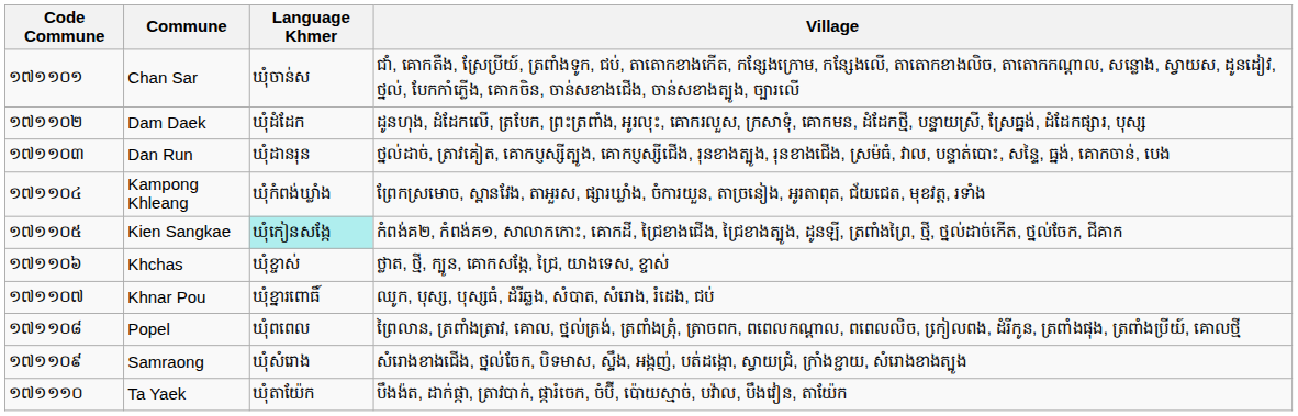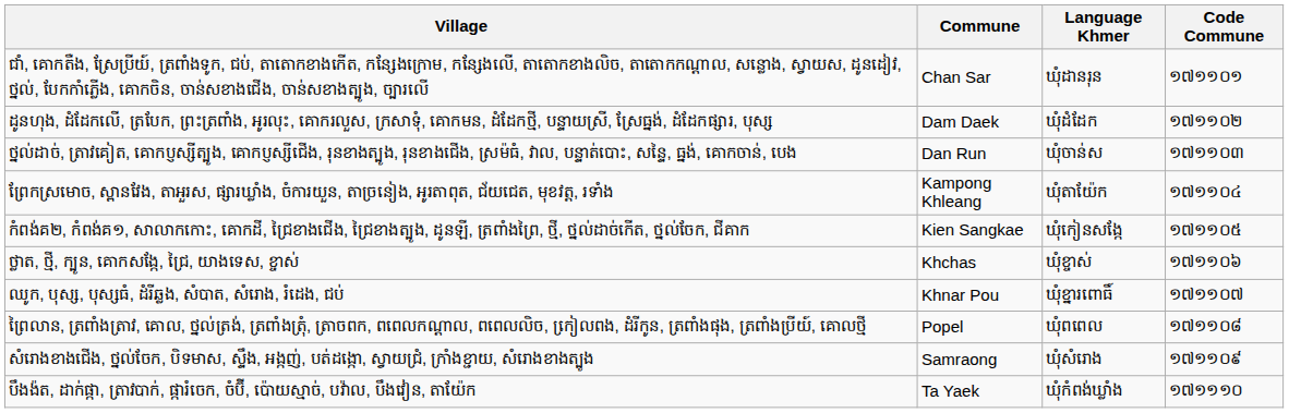 <table class="wikitable">
 <tr>
-<th>Code Commune</th>
+<th>Village</th>
 <th>Commune</th>
 <th>Language Khmer</th>
-<th>Village</th>
+<th>Code Commune</th>
 </tr>
 <tr>
+<td>ជាំ, គោកតឺង, ស្រែប្រីយ៍, ត្រពាំងទូក, ជប់, តាតោកខាងកើត, កនែ្សងក្រោម, កនែ្សងលើ, តាតោកខាងលិច, តាតោកកណ្តាល, សន្លោង, ស្វាយស, ដូនដៀវ, ថ្នល់, បែកកាំភ្លើង, គោកចិន, ចាន់សខាងជើង, ចាន់សខាងត្បូង, ច្បារលើ</td>
+<td>Chan Sar</td>
+<td>ឃុំដានរុន</td>
 <td>១៧១១០១</td>
-<td>Chan Sar</td>
-<td>ឃុំចាន់ស</td>
-<td>ជាំ, គោកតឺង, ស្រែប្រីយ៍, ត្រពាំងទូក, ជប់, តាតោកខាងកើត, កនែ្សងក្រោម, កនែ្សងលើ, តាតោកខាងលិច, តាតោកកណ្តាល, សន្លោង, ស្វាយស, ដូនដៀវ, ថ្នល់, បែកកាំភ្លើង, គោកចិន, ចាន់សខាងជើង, ចាន់សខាងត្បូង, ច្បារលើ</td>
 </tr>
 <tr>
-<td>១៧១១០២</td>
+<td>ដូនហុង, ដំដែកលើ, ត្របែក, ព្រះត្រពាំង, អូរលុះ, គោករលួស, ក្រសាទុំ, គោកមន, ដំដែកថ្មី, បន្ទាយស្រី, ស្រែធ្នង់, ដំដែកផ្សារ, បុស្ស</td>
 <td>Dam Daek</td>
 <td>ឃុំដំដែក</td>
-<td>ដូនហុង, ដំដែកលើ, ត្របែក, ព្រះត្រពាំង, អូរលុះ, គោករលួស, ក្រសាទុំ, គោកមន, ដំដែកថ្មី, បន្ទាយស្រី, ស្រែធ្នង់, ដំដែកផ្សារ, បុស្ស</td>
+<td>១៧១១០២</td>
 </tr>
 <tr>
+<td>ថ្នល់ដាច់, ត្រាវគៀត, គោកប្ញស្សីត្បូង, គោកប្ញស្សីជើង, រុនខាងត្បូង, រុនខាងជើង, ស្រម៉ធំ, វាល, បន្ទាត់បោះ, សនៃ្ទ, ធ្នង់, គោកចាន់, បេង</td>
+<td>Dan Run</td>
+<td>ឃុំចាន់ស</td>
 <td>១៧១១០៣</td>
-<td>Dan Run</td>
-<td>ឃុំដានរុន</td>
-<td>ថ្នល់ដាច់, ត្រាវគៀត, គោកប្ញស្សីត្បូង, គោកប្ញស្សីជើង, រុនខាងត្បូង, រុនខាងជើង, ស្រម៉ធំ, វាល, បន្ទាត់បោះ, សនៃ្ទ, ធ្នង់, គោកចាន់, បេង</td>
 </tr>
 <tr>
+<td>ព្រែកស្រមោច, ស្ពានវែង, តាអួរស, ផ្សារឃ្លាំង, ចំការយួន, តាច្រនៀង, អូរតាពុត, ជ័យជេត, មុខវត្ត, រទាំង</td>
+<td>Kampong Khleang</td>
+<td>ឃុំតាយ៉ែក</td>
 <td>១៧១១០៤</td>
-<td>Kampong Khleang</td>
-<td>ឃុំកំពង់ឃ្លាំង</td>
-<td>ព្រែកស្រមោច, ស្ពានវែង, តាអួរស, ផ្សារឃ្លាំង, ចំការយួន, តាច្រនៀង, អូរតាពុត, ជ័យជេត, មុខវត្ត, រទាំង</td>
 </tr>
 <tr>
+<td>កំពង់គ២, កំពង់គ១, សាលាកកោះ, គោកដី, ជ្រៃខាងជើង, ជ្រៃខាងត្បូង, ដូនឡី, ត្រពាំងព្រៃ, ថ្មី, ថ្នល់ដាច់កើត, ថ្នល់ចែក, ជីគាក</td>
+<td>Kien Sangkae</td>
+<td>ឃុំកៀនសង្កែ</td>
 <td>១៧១១០៥</td>
-<td>Kien Sangkae</td>
-<td style="background: paleturquoise;">ឃុំកៀនសង្កែ</td>
-<td>កំពង់គ២, កំពង់គ១, សាលាកកោះ, គោកដី, ជ្រៃខាងជើង, ជ្រៃខាងត្បូង, ដូនឡី, ត្រពាំងព្រៃ, ថ្មី, ថ្នល់ដាច់កើត, ថ្នល់ចែក, ជីគាក</td>
 </tr>
 <tr>
-<td>១៧១១០៦</td>
+<td>ថ្លាត, ថ្មី, ក្បូន, គោកសងែ្ក, ជ្រៃ, យាងទេស, ខ្ចាស់</td>
 <td>Khchas</td>
 <td>ឃុំខ្ចាស់</td>
-<td>ថ្លាត, ថ្មី, ក្បូន, គោកសងែ្ក, ជ្រៃ, យាងទេស, ខ្ចាស់</td>
+<td>១៧១១០៦</td>
 </tr>
 <tr>
-<td>១៧១១០៧</td>
+<td>ឈូក, បុស្ស, បុស្សធំ, ដំរីឆ្លង, សំបាត, សំរោង, រំដេង, ជប់</td>
 <td>Khnar Pou</td>
 <td>ឃុំខ្នារពោធិ៍</td>
-<td>ឈូក, បុស្ស, បុស្សធំ, ដំរីឆ្លង, សំបាត, សំរោង, រំដេង, ជប់</td>
+<td>១៧១១០៧</td>
 </tr>
 <tr>
-<td>១៧១១០៨</td>
+<td>ព្រៃលាន, ត្រពាំងត្រាវ, គោល, ថ្នល់ត្រង់, ត្រពាំងត្រុំ, ត្រាចពក, ពពេលកណ្តាល, ពពេលលិច, កៀ្រលពង, ដំរីកូន, ត្រពាំងផុង, ត្រពាំងប្រីយ៍, គោលថ្មី</td>
 <td>Popel</td>
 <td>ឃុំពពេល</td>
-<td>ព្រៃលាន, ត្រពាំងត្រាវ, គោល, ថ្នល់ត្រង់, ត្រពាំងត្រុំ, ត្រាចពក, ពពេលកណ្តាល, ពពេលលិច, កៀ្រលពង, ដំរីកូន, ត្រពាំងផុង, ត្រពាំងប្រីយ៍, គោលថ្មី</td>
+<td>១៧១១០៨</td>
 </tr>
 <tr>
-<td>១៧១១០៩</td>
+<td>សំរោងខាងជើង, ថ្នល់ចែក, បិទមាស, ស្ទឹង, អង្កញ់, បត់ដង្កោ, ស្វាយជ្រំ, ក្រាំងខ្ជាយ, សំរោងខាងត្បូង</td>
 <td>Samraong</td>
 <td>ឃុំសំរោង</td>
-<td>សំរោងខាងជើង, ថ្នល់ចែក, បិទមាស, ស្ទឹង, អង្កញ់, បត់ដង្កោ, ស្វាយជ្រំ, ក្រាំងខ្ជាយ, សំរោងខាងត្បូង</td>
+<td>១៧១១០៩</td>
 </tr>
 <tr>
+<td>បឹងង៉ត, ដាក់ផ្កា, ត្រាវបាក់, ផ្ការំចេក, ចំប៊ី, ប៉ោយស្មាច់, បវ៉ាល, បឹងវៀន, តាយ៉ែក</td>
+<td>Ta Yaek</td>
+<td>ឃុំកំពង់ឃ្លាំង</td>
 <td>១៧១១១០</td>
-<td>Ta Yaek</td>
-<td>ឃុំតាយ៉ែក</td>
-<td>បឹងង៉ត, ដាក់ផ្កា, ត្រាវបាក់, ផ្ការំចេក, ចំប៊ី, ប៉ោយស្មាច់, បវ៉ាល, បឹងវៀន, តាយ៉ែក</td>
 </tr>
 </table>
